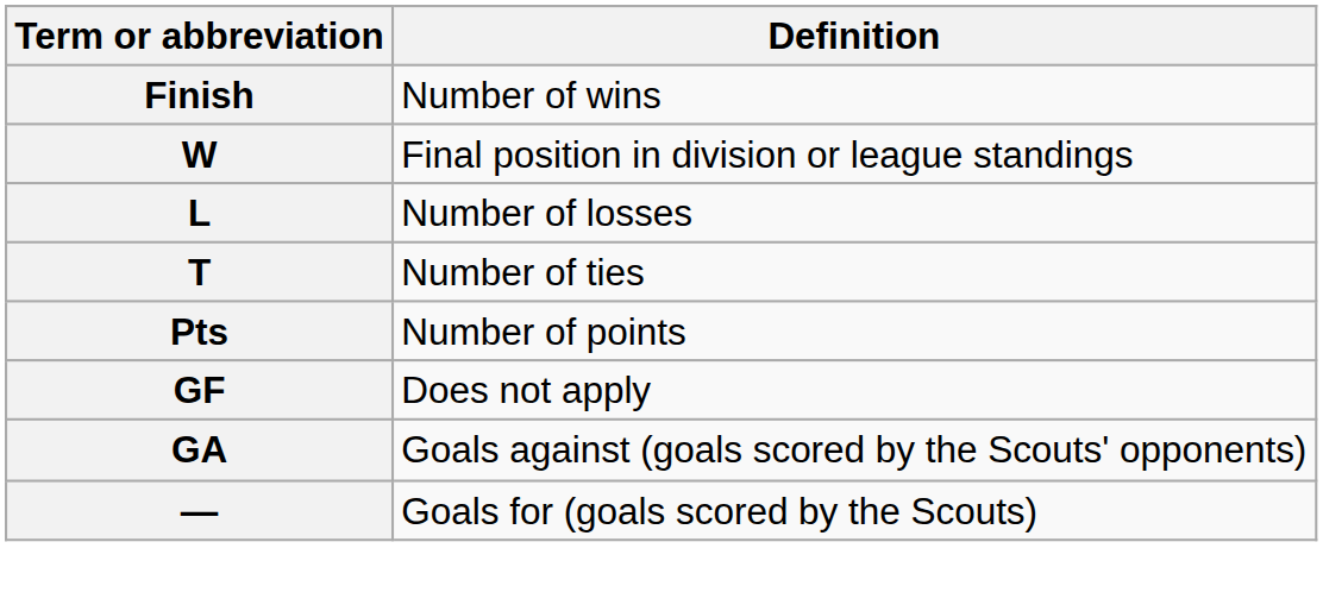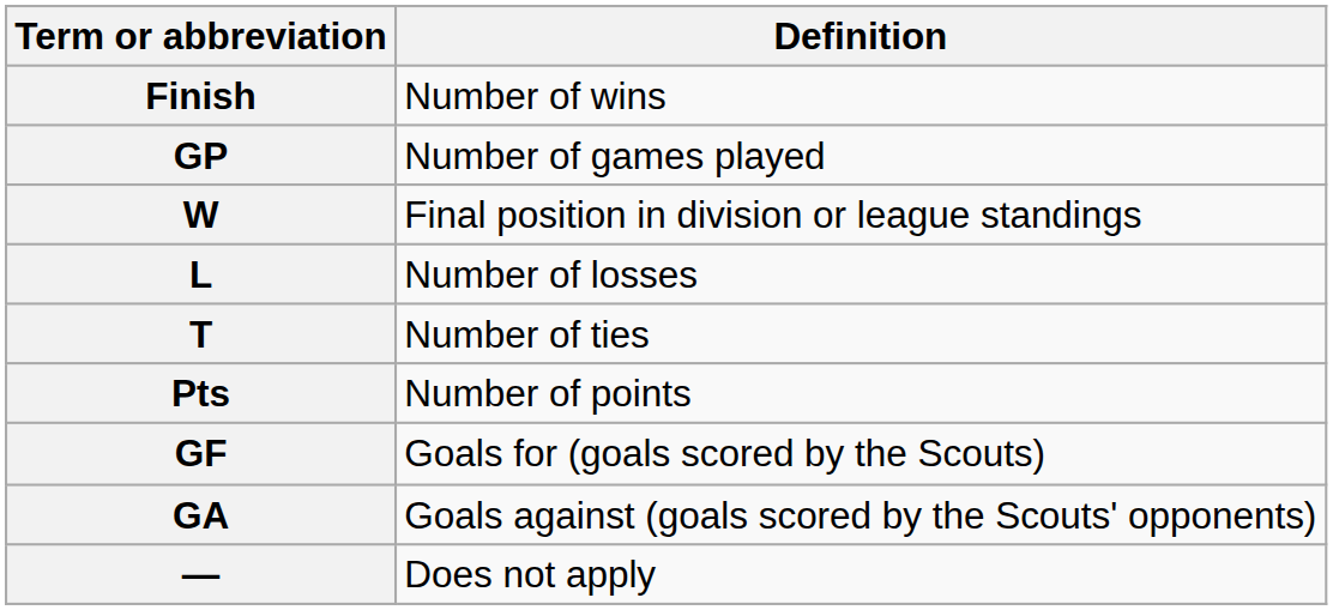 <table class="wikitable" style="font-size:95%">
 <tr>
 <th scope="col">Term or abbreviation</th>
 <th scope="col">Definition</th>
 </tr>
 <tr>
 <th scope="row">Finish</th>
 <td>Number of wins</td>
+</tr>
+<tr>
+<th scope="row">GP</th>
+<td>Number of games played</td>
 </tr>
 <tr>
 <th scope="row">W</th>
 <td>Final position in division or league standings</td>
 </tr>
 <tr>
 <th scope="row">L</th>
 <td>Number of losses</td>
 </tr>
 <tr>
 <th scope="row">T</th>
 <td>Number of ties</td>
 </tr>
 <tr>
 <th scope="row">Pts</th>
 <td>Number of points</td>
 </tr>
 <tr>
 <th scope="row">GF</th>
-<td>Does not apply</td>
+<td>Goals for (goals scored by the Scouts)</td>
 </tr>
 <tr>
 <th scope="row">GA</th>
 <td>Goals against (goals scored by the Scouts' opponents)</td>
 </tr>
 <tr>
 <th scope="row">—</th>
-<td>Goals for (goals scored by the Scouts)</td>
+<td>Does not apply</td>
 </tr>
 </table>
